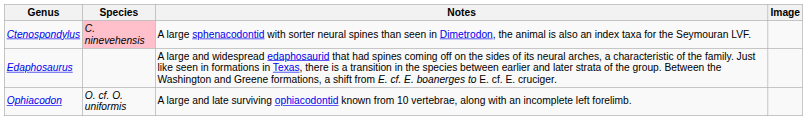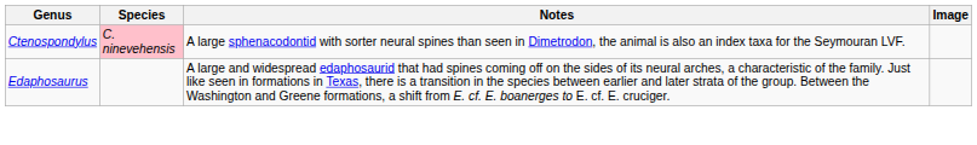 <table class="wikitable">
 <tr>
 <th>Genus</th>
 <th>Species</th>
 <th>Notes</th>
 <th>Image</th>
 </tr>
 <tr>
 <td><em><a href='#'>Ctenospondylus</a></em></td>
 <td style="background: pink;"><em>C. ninevehensis</em></td>
 <td>A large <a href='#'>sphenacodontid</a> with sorter neural spines than seen in <a href='#'>Dimetrodon</a>, the animal is also an index taxa for the Seymouran LVF.</td>
 <td></td>
 </tr>
 <tr>
 <td><em><a href='#'>Edaphosaurus</a></em></td>
 <td></td>
 <td>A large and widespread <a href='#'>edaphosaurid</a> that had spines coming off on the sides of its neural arches, a characteristic of the family. Just like seen in formations in <a href='#'>Texas</a>, there is a transition in the species between earlier and later strata of the group. Between the Washington and Greene formations, a shift from <em>E. cf. E. boanerges to</em> E. cf. E. cruciger<em>.</em></td>
 <td></td>
 </tr>
-<tr>
-<td><em><a href='#'>Ophiacodon</a></em></td>
-<td><em>O. cf. O. uniformis</em></td>
-<td>A large and late surviving <a href='#'>ophiacodontid</a> known from 10 vertebrae, along with an incomplete left forelimb.</td>
-<td></td>
-</tr>
 </table>
